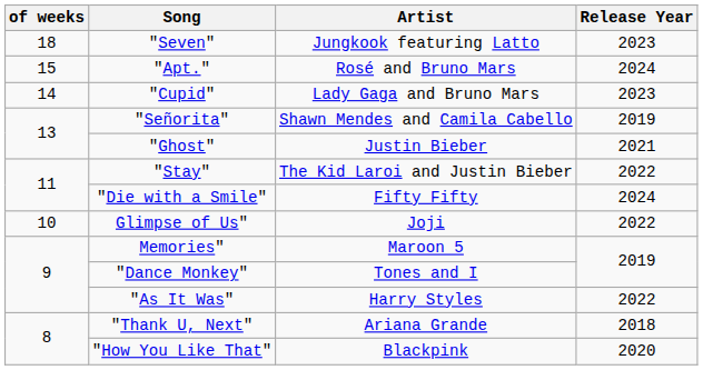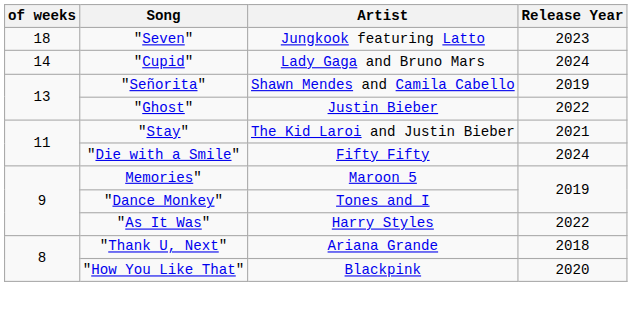 <table class="wikitable" style="text-align: center;">
 <tr>
 <th> of weeks</th>
 <th>Song</th>
 <th>Artist</th>
 <th>Release Year</th>
 </tr>
 <tr>
 <td>18</td>
 <td>"<a href='#'>Seven</a>"</td>
 <td><a href='#'>Jungkook</a> featuring <a href='#'>Latto</a></td>
 <td>2023</td>
 </tr>
 <tr>
-<td>15</td>
-<td>"<a href='#'>Apt.</a>"</td>
-<td><a href='#'>Rosé</a> and <a href='#'>Bruno Mars</a></td>
-<td>2024</td>
-</tr>
-<tr>
 <td>14</td>
 <td>"<a href='#'>Cupid</a>"</td>
 <td><a href='#'>Lady Gaga</a> and Bruno Mars</td>
-<td>2023</td>
+<td>2024</td>
 </tr>
 <tr>
 <td rowspan="2">13</td>
 <td>"<a href='#'>Señorita</a>"</td>
 <td><a href='#'>Shawn Mendes</a> and <a href='#'>Camila Cabello</a></td>
 <td>2019</td>
 </tr>
 <tr>
 <td>"<a href='#'>Ghost</a>"</td>
 <td><a href='#'>Justin Bieber</a></td>
-<td>2021</td>
+<td>2022</td>
 </tr>
 <tr>
 <td rowspan="2">11</td>
 <td>"<a href='#'>Stay</a>"</td>
 <td><a href='#'>The Kid Laroi</a> and Justin Bieber</td>
-<td>2022</td>
+<td>2021</td>
 </tr>
 <tr>
 <td>"<a href='#'>Die with a Smile</a>"</td>
 <td><a href='#'>Fifty Fifty</a></td>
 <td>2024</td>
-</tr>
-<tr>
-<td>10</td>
-<td><a href='#'>Glimpse of Us</a>"</td>
-<td><a href='#'>Joji</a></td>
-<td>2022</td>
 </tr>
 <tr>
 <td rowspan="3">9</td>
 <td><a href='#'>Memories</a>"</td>
 <td><a href='#'>Maroon 5</a></td>
 <td rowspan="2">2019</td>
 </tr>
 <tr>
 <td>"<a href='#'>Dance Monkey</a>"</td>
 <td><a href='#'>Tones and I</a></td>
 </tr>
 <tr>
 <td>"<a href='#'>As It Was</a>"</td>
 <td><a href='#'>Harry Styles</a></td>
 <td>2022</td>
 </tr>
 <tr>
 <td rowspan="2">8</td>
 <td>"<a href='#'>Thank U, Next</a>"</td>
 <td><a href='#'>Ariana Grande</a></td>
 <td>2018</td>
 </tr>
 <tr>
 <td>"<a href='#'>How You Like That</a>"</td>
 <td><a href='#'>Blackpink</a></td>
 <td>2020</td>
 </tr>
 </table>
